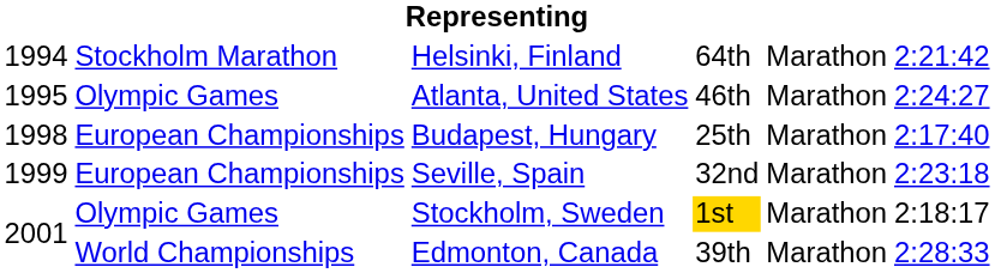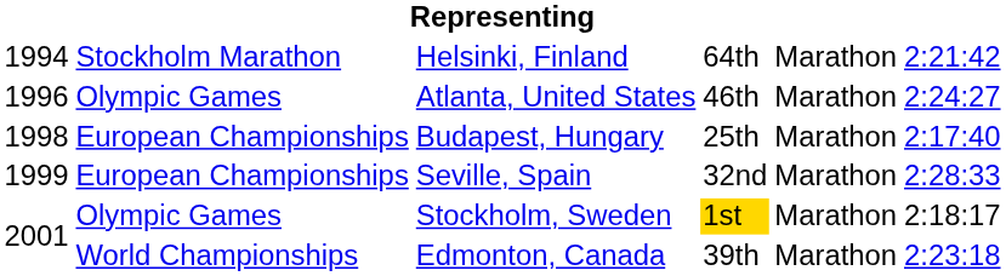 <table>
 <tr>
 <th colspan="6">Representing </th>
 </tr>
 <tr>
 <td>1994</td>
 <td><a href='#'>Stockholm Marathon</a></td>
 <td><a href='#'>Helsinki, Finland</a></td>
 <td>64th</td>
 <td>Marathon</td>
 <td><a href='#'>2:21:42</a></td>
 </tr>
 <tr>
-<td>1995</td>
+<td>1996</td>
 <td><a href='#'>Olympic Games</a></td>
 <td><a href='#'>Atlanta, United States</a></td>
 <td>46th</td>
 <td>Marathon</td>
 <td><a href='#'>2:24:27</a></td>
 </tr>
 <tr>
 <td>1998</td>
 <td><a href='#'>European Championships</a></td>
 <td><a href='#'>Budapest, Hungary</a></td>
 <td>25th</td>
 <td>Marathon</td>
 <td><a href='#'>2:17:40</a></td>
 </tr>
 <tr>
 <td>1999</td>
 <td><a href='#'>European Championships</a></td>
 <td><a href='#'>Seville, Spain</a></td>
 <td>32nd</td>
 <td>Marathon</td>
-<td><a href='#'>2:23:18</a></td>
+<td><a href='#'>2:28:33</a></td>
 </tr>
 <tr>
 <td rowspan=2>2001</td>
 <td><a href='#'>Olympic Games</a></td>
 <td><a href='#'>Stockholm, Sweden</a></td>
 <td bgcolor="gold">1st</td>
 <td>Marathon</td>
 <td>2:18:17</td>
 </tr>
 <tr>
 <td><a href='#'>World Championships</a></td>
 <td><a href='#'>Edmonton, Canada</a></td>
 <td>39th</td>
 <td>Marathon</td>
-<td><a href='#'>2:28:33</a></td>
+<td><a href='#'>2:23:18</a></td>
 </tr>
 </table>
